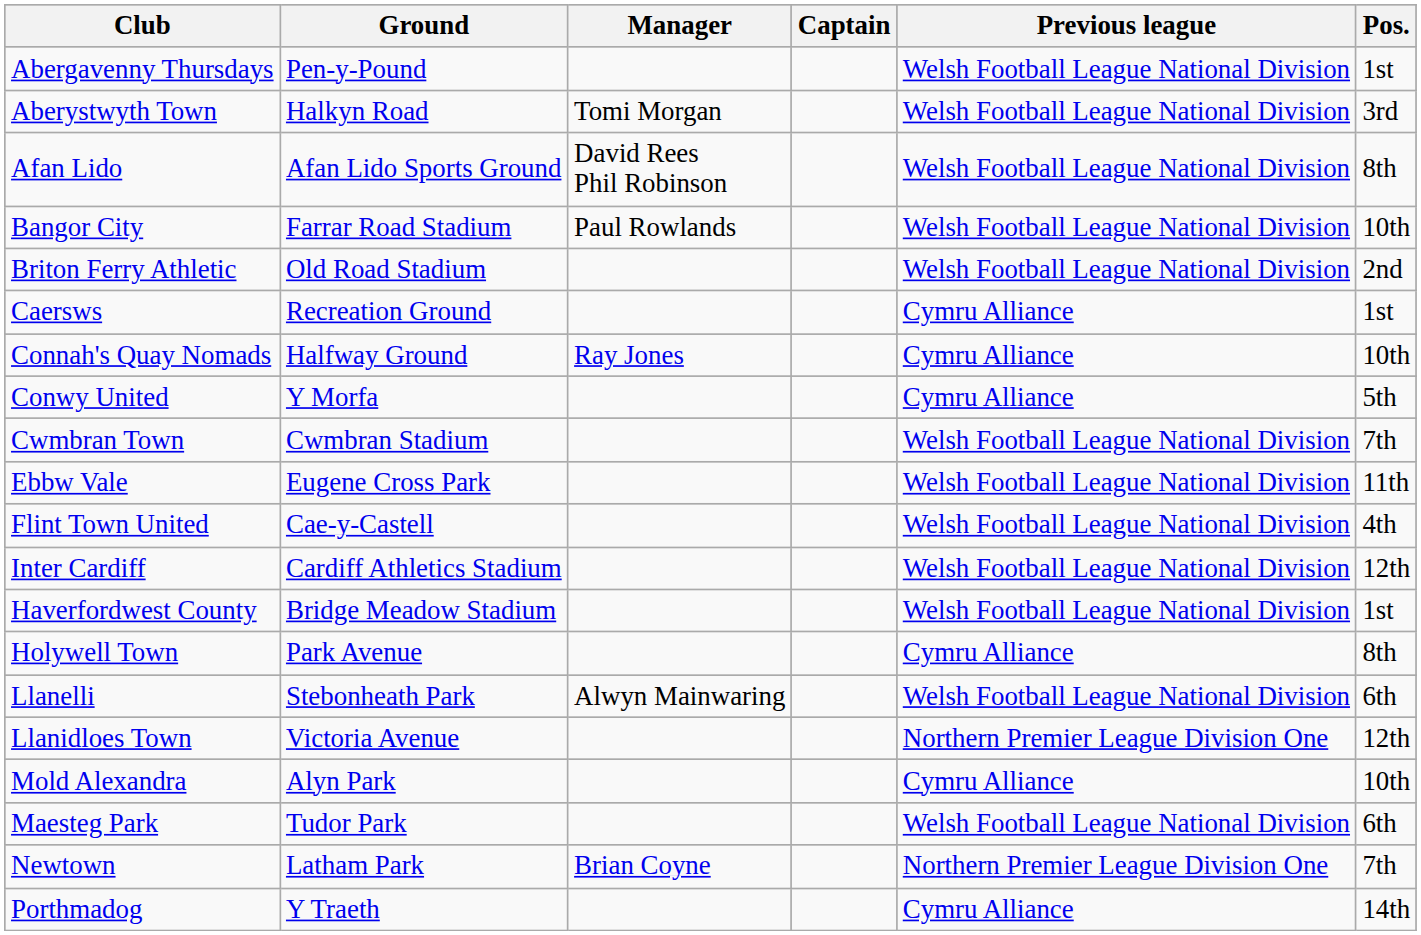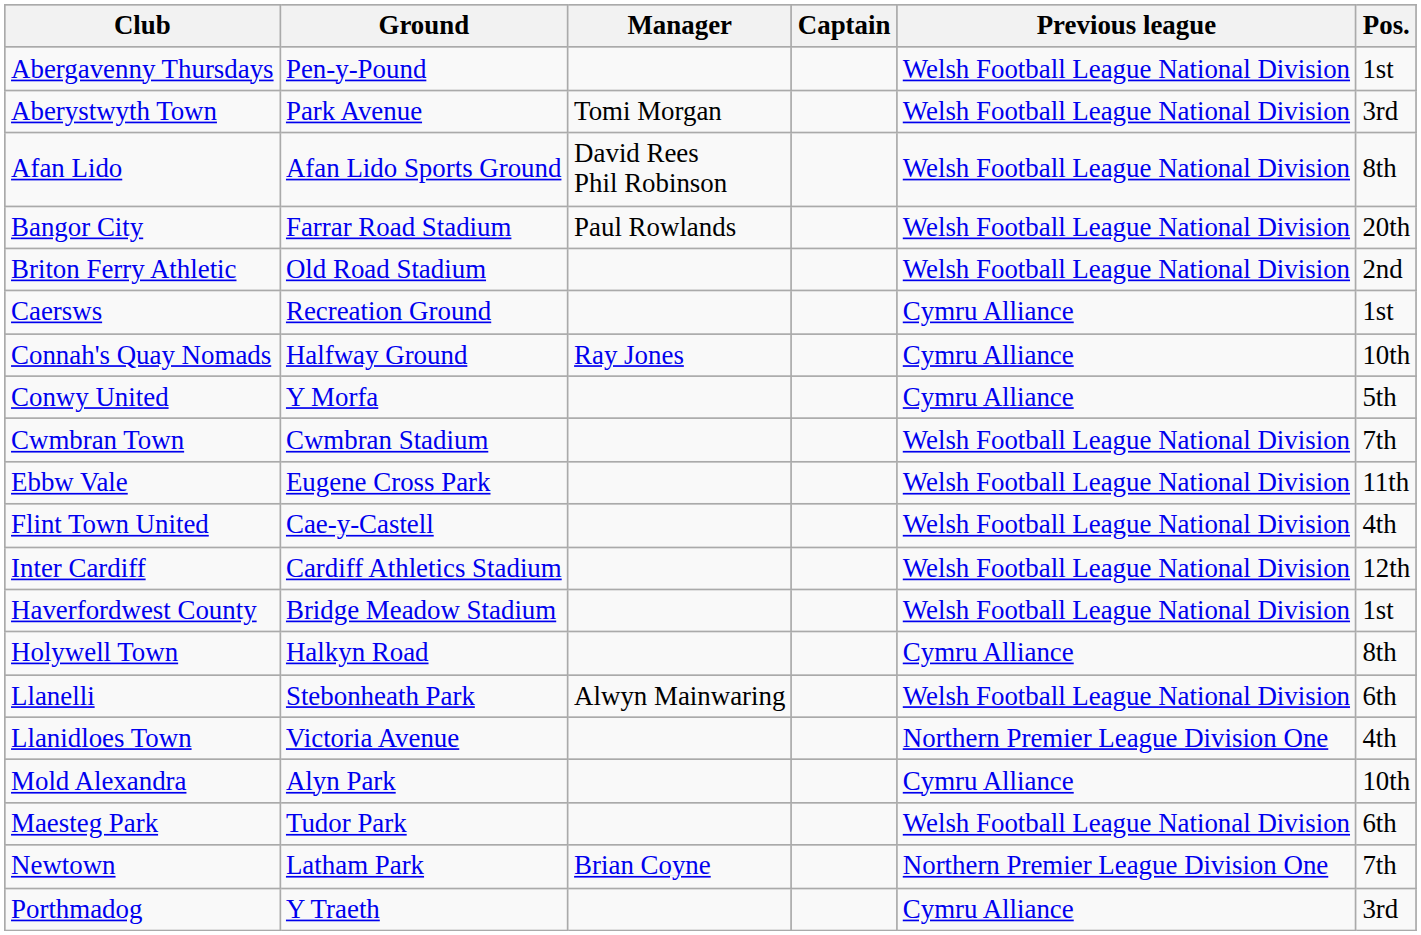 <table class="wikitable sortable">
 <tr>
 <th>Club</th>
 <th>Ground</th>
 <th>Manager</th>
 <th>Captain</th>
 <th>Previous league</th>
 <th>Pos.</th>
 </tr>
 <tr>
 <td><a href='#'>Abergavenny Thursdays</a></td>
 <td><a href='#'>Pen-y-Pound</a></td>
 <td></td>
 <td></td>
 <td><a href='#'>Welsh Football League National Division</a></td>
 <td>1st</td>
 </tr>
 <tr>
 <td><a href='#'>Aberystwyth Town</a></td>
-<td><a href='#'>Halkyn Road</a></td>
+<td><a href='#'>Park Avenue</a></td>
 <td> Tomi Morgan</td>
 <td></td>
 <td><a href='#'>Welsh Football League National Division</a></td>
 <td>3rd</td>
 </tr>
 <tr>
 <td><a href='#'>Afan Lido</a></td>
 <td><a href='#'>Afan Lido Sports Ground</a></td>
 <td> David Rees<br> Phil Robinson</td>
 <td></td>
 <td><a href='#'>Welsh Football League National Division</a></td>
 <td>8th</td>
 </tr>
 <tr>
 <td><a href='#'>Bangor City</a></td>
 <td><a href='#'>Farrar Road Stadium</a></td>
 <td> Paul Rowlands</td>
 <td></td>
 <td><a href='#'>Welsh Football League National Division</a></td>
-<td>10th</td>
+<td>20th</td>
 </tr>
 <tr>
 <td><a href='#'>Briton Ferry Athletic</a></td>
 <td><a href='#'>Old Road Stadium</a></td>
 <td></td>
 <td></td>
 <td><a href='#'>Welsh Football League National Division</a></td>
 <td>2nd</td>
 </tr>
 <tr>
 <td><a href='#'>Caersws</a></td>
 <td><a href='#'>Recreation Ground</a></td>
 <td></td>
 <td></td>
 <td><a href='#'>Cymru Alliance</a></td>
 <td>1st</td>
 </tr>
 <tr>
 <td><a href='#'>Connah's Quay Nomads</a></td>
 <td><a href='#'>Halfway Ground</a></td>
 <td> <a href='#'>Ray Jones</a></td>
 <td></td>
 <td><a href='#'>Cymru Alliance</a></td>
 <td>10th</td>
 </tr>
 <tr>
 <td><a href='#'>Conwy United</a></td>
 <td><a href='#'>Y Morfa</a></td>
 <td></td>
 <td></td>
 <td><a href='#'>Cymru Alliance</a></td>
 <td>5th</td>
 </tr>
 <tr>
 <td><a href='#'>Cwmbran Town</a></td>
 <td><a href='#'>Cwmbran Stadium</a></td>
 <td></td>
 <td></td>
 <td><a href='#'>Welsh Football League National Division</a></td>
 <td>7th</td>
 </tr>
 <tr>
 <td><a href='#'>Ebbw Vale</a></td>
 <td><a href='#'>Eugene Cross Park</a></td>
 <td></td>
 <td></td>
 <td><a href='#'>Welsh Football League National Division</a></td>
 <td>11th</td>
 </tr>
 <tr>
 <td><a href='#'>Flint Town United</a></td>
 <td><a href='#'>Cae-y-Castell</a></td>
 <td></td>
 <td></td>
 <td><a href='#'>Welsh Football League National Division</a></td>
 <td>4th</td>
 </tr>
 <tr>
 <td><a href='#'>Inter Cardiff</a></td>
 <td><a href='#'>Cardiff Athletics Stadium</a></td>
 <td></td>
 <td></td>
 <td><a href='#'>Welsh Football League National Division</a></td>
 <td>12th</td>
 </tr>
 <tr>
 <td><a href='#'>Haverfordwest County</a></td>
 <td><a href='#'>Bridge Meadow Stadium</a></td>
 <td></td>
 <td></td>
 <td><a href='#'>Welsh Football League National Division</a></td>
 <td>1st</td>
 </tr>
 <tr>
 <td><a href='#'>Holywell Town</a></td>
-<td><a href='#'>Park Avenue</a></td>
+<td><a href='#'>Halkyn Road</a></td>
 <td></td>
 <td></td>
 <td><a href='#'>Cymru Alliance</a></td>
 <td>8th</td>
 </tr>
 <tr>
 <td><a href='#'>Llanelli</a></td>
 <td><a href='#'>Stebonheath Park</a></td>
 <td> Alwyn Mainwaring</td>
 <td></td>
 <td><a href='#'>Welsh Football League National Division</a></td>
 <td>6th</td>
 </tr>
 <tr>
 <td><a href='#'>Llanidloes Town</a></td>
 <td><a href='#'>Victoria Avenue</a></td>
 <td></td>
 <td></td>
 <td><a href='#'>Northern Premier League Division One</a></td>
-<td>12th</td>
+<td>4th</td>
 </tr>
 <tr>
 <td><a href='#'>Mold Alexandra</a></td>
 <td><a href='#'>Alyn Park</a></td>
 <td></td>
 <td></td>
 <td><a href='#'>Cymru Alliance</a></td>
 <td>10th</td>
 </tr>
 <tr>
 <td><a href='#'>Maesteg Park</a></td>
 <td><a href='#'>Tudor Park</a></td>
 <td></td>
 <td></td>
 <td><a href='#'>Welsh Football League National Division</a></td>
 <td>6th</td>
 </tr>
 <tr>
 <td><a href='#'>Newtown</a></td>
 <td><a href='#'>Latham Park</a></td>
 <td> <a href='#'>Brian Coyne</a></td>
 <td></td>
 <td><a href='#'>Northern Premier League Division One</a></td>
 <td>7th</td>
 </tr>
 <tr>
 <td><a href='#'>Porthmadog</a></td>
 <td><a href='#'>Y Traeth</a></td>
 <td></td>
 <td></td>
 <td><a href='#'>Cymru Alliance</a></td>
-<td>14th</td>
+<td>3rd</td>
 </tr>
 </table>
